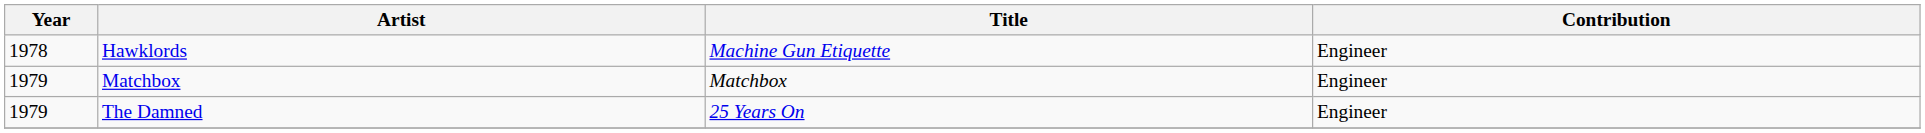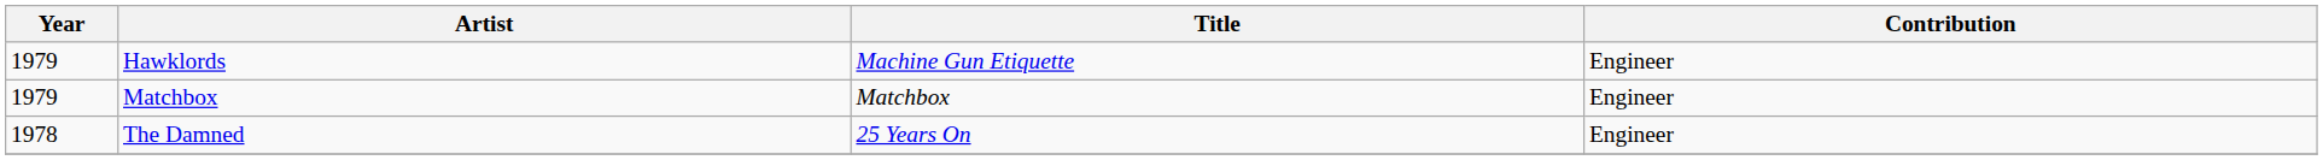 <table class="wikitable sortable" style="width:100%;">
 <tr>
 <th style="width:30px;">Year</th>
 <th style="width:250px;">Artist</th>
 <th style="width:250px;">Title</th>
 <th style="width:250px;">Contribution</th>
 </tr>
 <tr>
-<td>1978</td>
+<td>1979</td>
 <td><a href='#'>Hawklords</a></td>
 <td><em><a href='#'>Machine Gun Etiquette</a></em></td>
 <td>Engineer</td>
 </tr>
 <tr>
 <td>1979</td>
 <td><a href='#'>Matchbox</a></td>
 <td><em>Matchbox</em></td>
 <td>Engineer</td>
 </tr>
 <tr>
-<td>1979</td>
+<td>1978</td>
 <td><a href='#'>The Damned</a></td>
 <td><em><a href='#'>25 Years On</a></em></td>
 <td>Engineer</td>
 </tr>
 <tr>
 </tr>
 </table>
